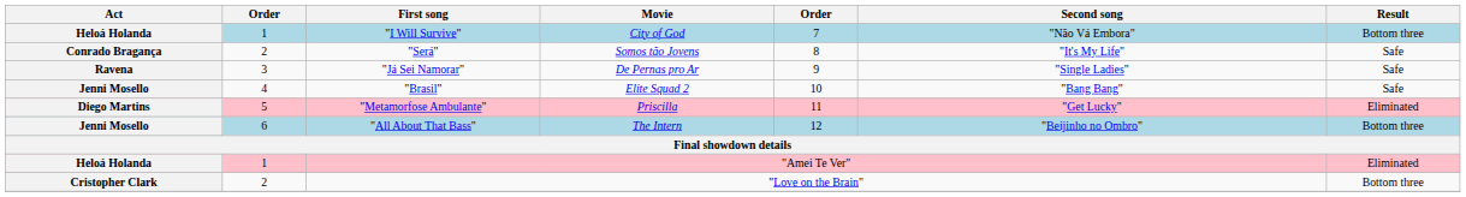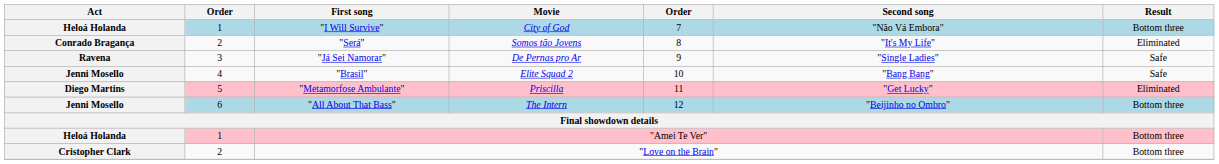 <table class="wikitable plainrowheaders" style="text-align:center; width:100%;">
 <tr>
 <th scope="col" style="width:13%;">Act</th>
 <th scope="col" style="width:05%;">Order</th>
 <th scope="col" style="width:14%;">First song</th>
 <th scope="col" style="width:14%;">Movie</th>
 <th scope="col" style="width:05%;">Order</th>
 <th scope="col" style="width:28%;">Second song</th>
 <th scope="col" style="width:08%;">Result</th>
 </tr>
 <tr bgcolor="ADD8E6">
 <th scope="row">Heloá Holanda</th>
 <td>1</td>
 <td>"<a href='#'>I Will Survive</a>"</td>
 <td><em><a href='#'>City of God</a></em></td>
 <td>7</td>
 <td>"Não Vá Embora"</td>
 <td>Bottom three</td>
 </tr>
 <tr>
 <th scope="row">Conrado Bragança</th>
 <td>2</td>
 <td>"<a href='#'>Será</a>"</td>
 <td><em><a href='#'>Somos tão Jovens</a></em></td>
 <td>8</td>
 <td>"<a href='#'>It's My Life</a>"</td>
-<td>Safe</td>
+<td>Eliminated</td>
 </tr>
 <tr>
 <th scope="row">Ravena</th>
 <td>3</td>
 <td>"<a href='#'>Já Sei Namorar</a>"</td>
 <td><em><a href='#'>De Pernas pro Ar</a></em></td>
 <td>9</td>
 <td>"<a href='#'>Single Ladies</a>"</td>
 <td>Safe</td>
 </tr>
 <tr>
 <th scope="row">Jenni Mosello</th>
 <td>4</td>
 <td>"<a href='#'>Brasil</a>"</td>
 <td><em><a href='#'>Elite Squad 2</a></em></td>
 <td>10</td>
 <td>"<a href='#'>Bang Bang</a>"</td>
 <td>Safe</td>
 </tr>
 <tr bgcolor="FFC0CB">
 <th scope="row">Diego Martins</th>
 <td>5</td>
 <td>"<a href='#'>Metamorfose Ambulante</a>"</td>
 <td><em><a href='#'>Priscilla</a></em></td>
 <td>11</td>
 <td>"<a href='#'>Get Lucky</a>"</td>
 <td>Eliminated</td>
 </tr>
 <tr bgcolor="ADD8E6">
 <th scope="row">Jenni Mosello</th>
 <td>6</td>
 <td>"<a href='#'>All About That Bass</a>"</td>
 <td><em><a href='#'>The Intern</a></em></td>
 <td>12</td>
 <td>"<a href='#'>Beijinho no Ombro</a>"</td>
 <td>Bottom three</td>
 </tr>
 <tr>
 <th colspan="7">Final showdown details</th>
 </tr>
 <tr bgcolor="FFC0CB">
 <th scope="row">Heloá Holanda</th>
 <td>1</td>
 <td colspan="4">"Amei Te Ver"</td>
-<td>Eliminated</td>
+<td>Bottom three</td>
 </tr>
 <tr>
 <th scope="row">Cristopher Clark</th>
 <td>2</td>
 <td colspan="4">"<a href='#'>Love on the Brain</a>"</td>
 <td>Bottom three</td>
 </tr>
 <tr>
 </tr>
 </table>
